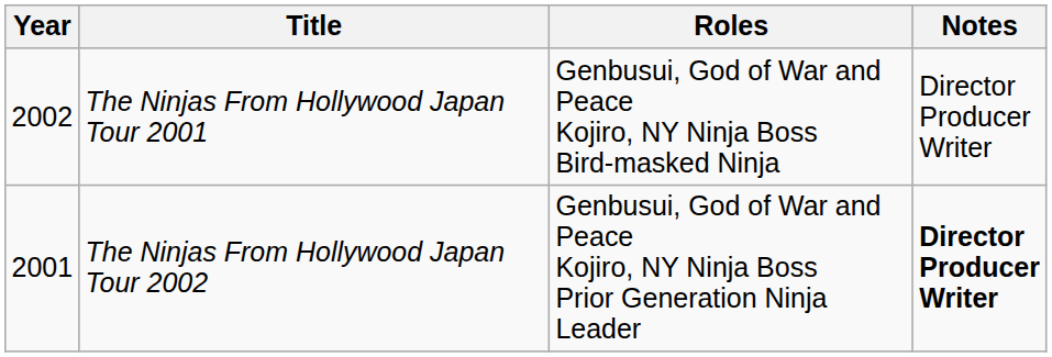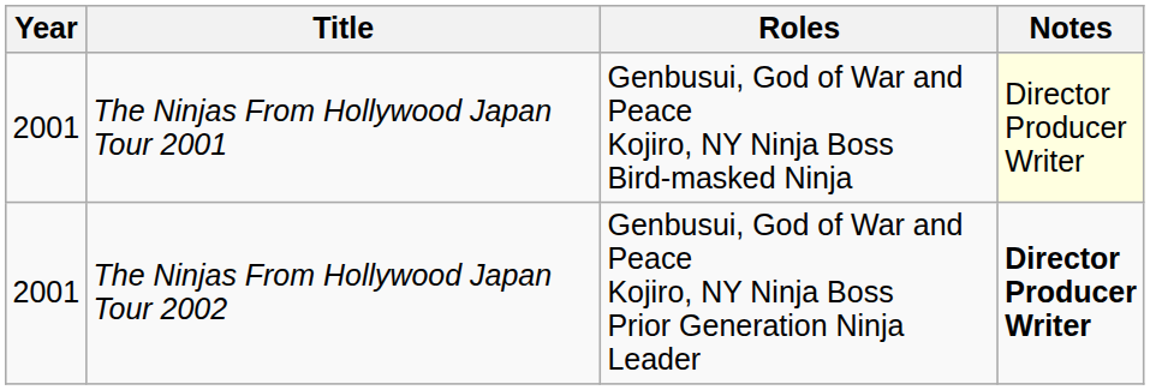 <table class="wikitable">
 <tr>
 <th>Year</th>
 <th>Title</th>
 <th>Roles</th>
 <th>Notes</th>
 </tr>
 <tr>
-<td>2002</td>
+<td>2001</td>
 <td><em>The Ninjas From Hollywood Japan Tour 2001</em></td>
 <td>Genbusui, God of War and Peace<br>Kojiro, NY Ninja Boss<br>Bird-masked Ninja</td>
-<td>Director<br>Producer<br>Writer</td>
+<td style="background: lightyellow;">Director<br>Producer<br>Writer</td>
 </tr>
 <tr>
 <td>2001</td>
 <td><em>The Ninjas From Hollywood Japan Tour 2002</em></td>
 <td>Genbusui, God of War and Peace<br>Kojiro, NY Ninja Boss<br>Prior Generation Ninja Leader</td>
 <td><strong>Director<br>Producer<br>Writer</strong></td>
 </tr>
 </table>
